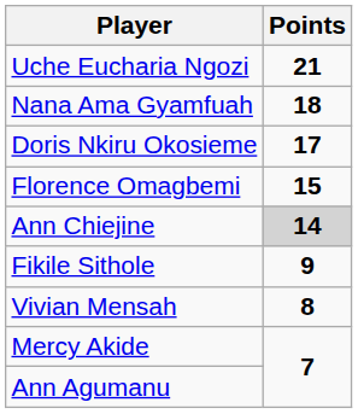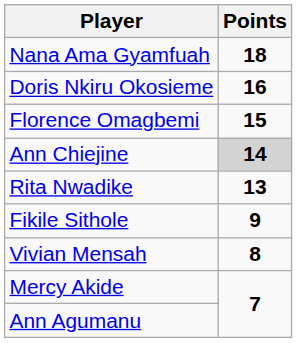 <table class="wikitable" style="text-align: center">
 <tr>
 <th>Player</th>
 <th>Points</th>
-</tr>
-<tr>
-<td align=left> <a href='#'>Uche Eucharia Ngozi</a></td>
-<td><strong>21</strong></td>
 </tr>
 <tr>
 <td align=left> <a href='#'>Nana Ama Gyamfuah</a></td>
 <td><strong>18</strong></td>
 </tr>
 <tr>
 <td align=left> <a href='#'>Doris Nkiru Okosieme</a></td>
-<td><strong>17</strong></td>
+<td><strong>16</strong></td>
 </tr>
 <tr>
 <td align=left> <a href='#'>Florence Omagbemi</a></td>
 <td><strong>15</strong></td>
 </tr>
 <tr>
 <td align=left> <a href='#'>Ann Chiejine</a></td>
 <td style="background: lightgrey;"><strong>14</strong></td>
+</tr>
+<tr>
+<td align=left> <a href='#'>Rita Nwadike</a></td>
+<td><strong>13</strong></td>
 </tr>
 <tr>
 <td align=left> <a href='#'>Fikile Sithole</a></td>
 <td><strong>9</strong></td>
 </tr>
 <tr>
 <td align=left> <a href='#'>Vivian Mensah</a></td>
 <td><strong>8</strong></td>
 </tr>
 <tr>
 <td align=left> <a href='#'>Mercy Akide</a></td>
 <td rowspan=2><strong>7</strong></td>
 </tr>
 <tr>
 <td align=left> <a href='#'>Ann Agumanu</a></td>
 </tr>
 </table>
